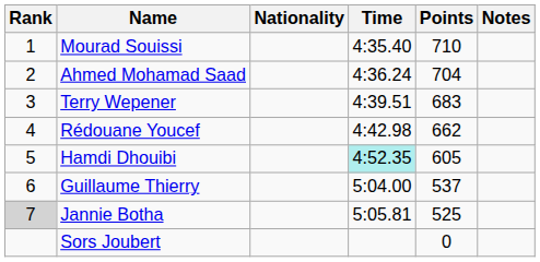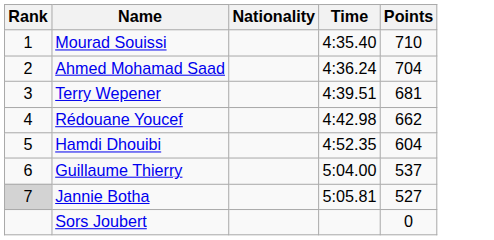 <table class="wikitable sortable" style="text-align:center">
 <tr>
 <th>Rank</th>
 <th>Name</th>
 <th>Nationality</th>
 <th>Time</th>
 <th>Points</th>
-<th>Notes</th>
 </tr>
 <tr>
 <td>1</td>
 <td align="left"><a href='#'>Mourad Souissi</a></td>
 <td align=left></td>
 <td>4:35.40</td>
 <td>710</td>
-<td></td>
 </tr>
 <tr>
 <td>2</td>
 <td align="left"><a href='#'>Ahmed Mohamad Saad</a></td>
 <td align=left></td>
 <td>4:36.24</td>
 <td>704</td>
-<td></td>
 </tr>
 <tr>
 <td>3</td>
 <td align="left"><a href='#'>Terry Wepener</a></td>
 <td align=left></td>
 <td>4:39.51</td>
-<td>683</td>
-<td></td>
+<td>681</td>
 </tr>
 <tr>
 <td>4</td>
 <td align="left"><a href='#'>Rédouane Youcef</a></td>
 <td align=left></td>
 <td>4:42.98</td>
 <td>662</td>
-<td></td>
 </tr>
 <tr>
 <td>5</td>
 <td align="left"><a href='#'>Hamdi Dhouibi</a></td>
 <td align=left></td>
-<td style="background: paleturquoise;">4:52.35</td>
-<td>605</td>
-<td></td>
+<td>4:52.35</td>
+<td>604</td>
 </tr>
 <tr>
 <td>6</td>
 <td align="left"><a href='#'>Guillaume Thierry</a></td>
 <td align=left></td>
 <td>5:04.00</td>
 <td>537</td>
-<td></td>
 </tr>
 <tr>
 <td style="background: lightgrey;">7</td>
 <td align="left"><a href='#'>Jannie Botha</a></td>
 <td align=left></td>
 <td>5:05.81</td>
-<td>525</td>
-<td></td>
+<td>527</td>
 </tr>
 <tr>
 <td></td>
 <td align="left"><a href='#'>Sors Joubert</a></td>
 <td align=left></td>
 <td></td>
 <td>0</td>
-<td></td>
 </tr>
 </table>
